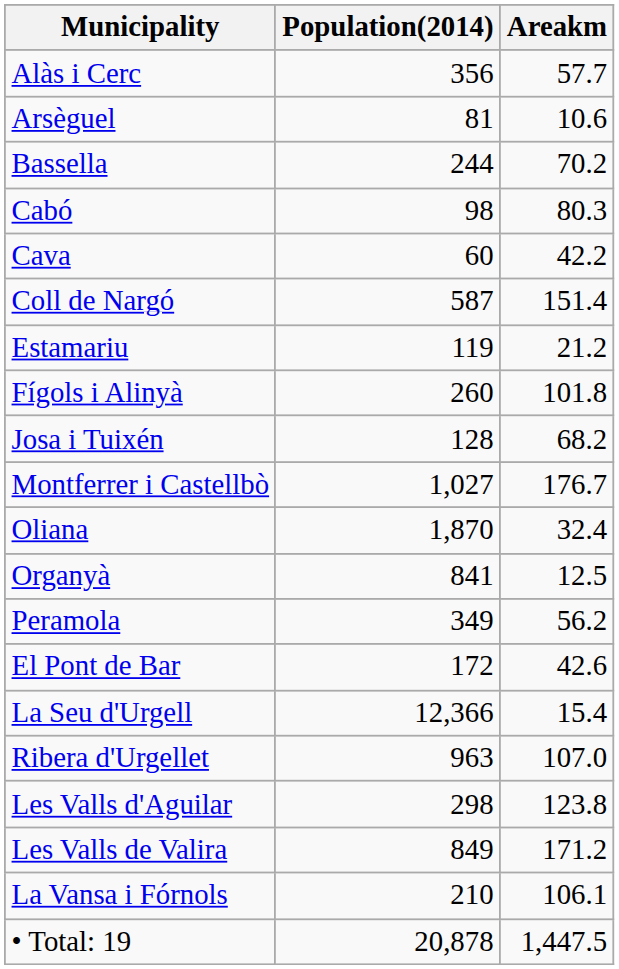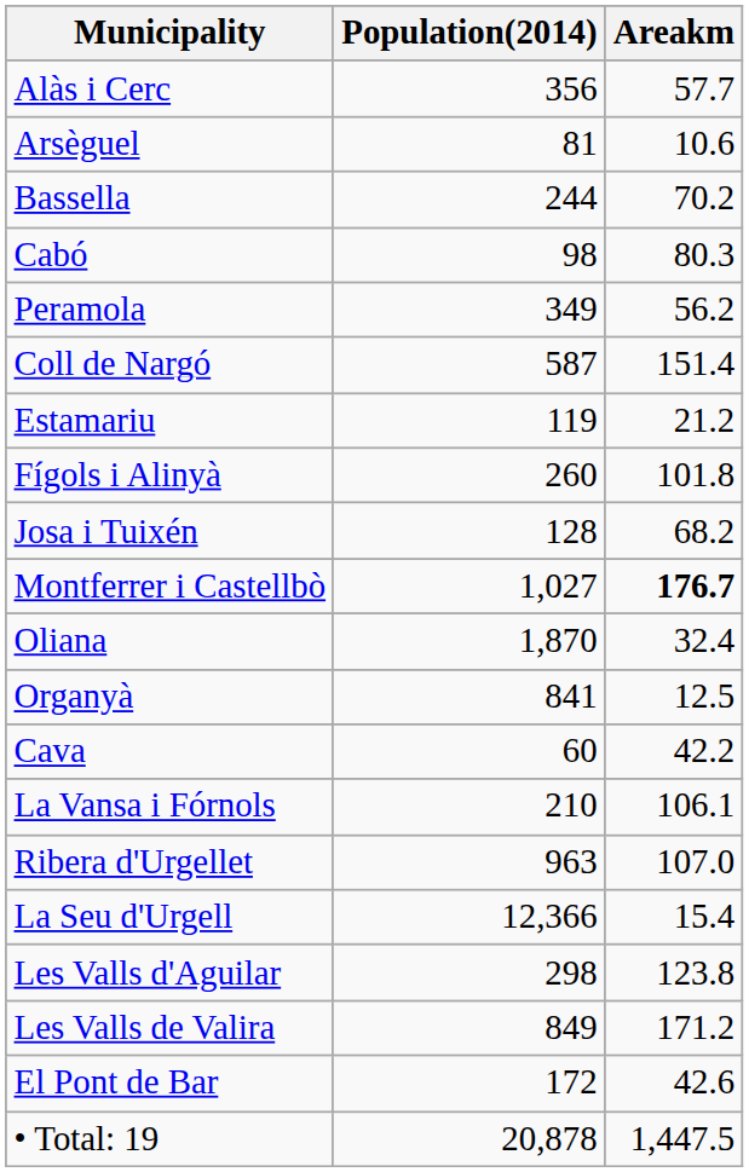 <table class="wikitable sortable">
 <tr>
 <th>Municipality</th>
 <th>Population(2014)</th>
 <th>Areakm</th>
 </tr>
 <tr>
 <td><a href='#'>Alàs i Cerc</a></td>
 <td align=right>356</td>
 <td align=right>57.7</td>
 </tr>
 <tr>
 <td><a href='#'>Arsèguel</a></td>
 <td align=right>81</td>
 <td align=right>10.6</td>
 </tr>
 <tr>
 <td><a href='#'>Bassella</a></td>
 <td align=right>244</td>
 <td align=right>70.2</td>
 </tr>
 <tr>
 <td><a href='#'>Cabó</a></td>
 <td align=right>98</td>
 <td align=right>80.3</td>
 </tr>
 <tr>
-<td><a href='#'>Cava</a></td>
-<td align=right>60</td>
-<td align=right>42.2</td>
+<td><a href='#'>Peramola</a></td>
+<td align=right>349</td>
+<td align=right>56.2</td>
 </tr>
 <tr>
 <td><a href='#'>Coll de Nargó</a></td>
 <td align=right>587</td>
 <td align=right>151.4</td>
 </tr>
 <tr>
 <td><a href='#'>Estamariu</a></td>
 <td align=right>119</td>
 <td align=right>21.2</td>
 </tr>
 <tr>
 <td><a href='#'>Fígols i Alinyà</a></td>
 <td align=right>260</td>
 <td align=right>101.8</td>
 </tr>
 <tr>
 <td><a href='#'>Josa i Tuixén</a></td>
 <td align=right>128</td>
 <td align=right>68.2</td>
 </tr>
 <tr>
 <td><a href='#'>Montferrer i Castellbò</a></td>
 <td align=right>1,027</td>
-<td align=right>176.7</td>
+<td align=right><strong>176.7</strong></td>
 </tr>
 <tr>
 <td><a href='#'>Oliana</a></td>
 <td align=right>1,870</td>
 <td align=right>32.4</td>
 </tr>
 <tr>
 <td><a href='#'>Organyà</a></td>
 <td align=right>841</td>
 <td align=right>12.5</td>
 </tr>
 <tr>
-<td><a href='#'>Peramola</a></td>
-<td align=right>349</td>
-<td align=right>56.2</td>
+<td><a href='#'>Cava</a></td>
+<td align=right>60</td>
+<td align=right>42.2</td>
 </tr>
 <tr>
-<td><a href='#'>El Pont de Bar</a></td>
-<td align=right>172</td>
-<td align=right>42.6</td>
+<td><a href='#'>La Vansa i Fórnols</a></td>
+<td align=right>210</td>
+<td align=right>106.1</td>
+</tr>
+<tr>
+<td><a href='#'>Ribera d'Urgellet</a></td>
+<td align=right>963</td>
+<td align=right>107.0</td>
 </tr>
 <tr>
 <td><a href='#'>La Seu d'Urgell</a></td>
 <td align=right>12,366</td>
 <td align=right>15.4</td>
-</tr>
-<tr>
-<td><a href='#'>Ribera d'Urgellet</a></td>
-<td align=right>963</td>
-<td align=right>107.0</td>
 </tr>
 <tr>
 <td><a href='#'>Les Valls d'Aguilar</a></td>
 <td align=right>298</td>
 <td align=right>123.8</td>
 </tr>
 <tr>
 <td><a href='#'>Les Valls de Valira</a></td>
 <td align=right>849</td>
 <td align=right>171.2</td>
 </tr>
 <tr>
-<td><a href='#'>La Vansa i Fórnols</a></td>
-<td align=right>210</td>
-<td align=right>106.1</td>
+<td><a href='#'>El Pont de Bar</a></td>
+<td align=right>172</td>
+<td align=right>42.6</td>
 </tr>
 <tr>
 <td>• Total: 19</td>
 <td align=right>20,878</td>
 <td align=right>1,447.5</td>
 </tr>
 </table>
